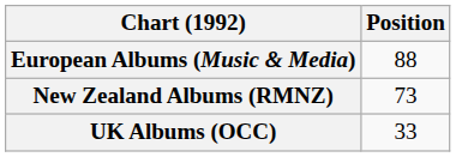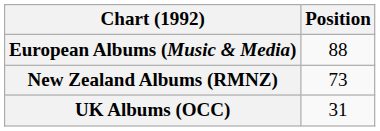 <table class="wikitable sortable plainrowheaders" style="text-align:center">
 <tr>
 <th scope="col">Chart (1992)</th>
 <th scope="col">Position</th>
 </tr>
 <tr>
 <th scope="row">European Albums (<em>Music & Media</em>)</th>
 <td>88</td>
 </tr>
 <tr>
 <th scope="row">New Zealand Albums (RMNZ)</th>
 <td>73</td>
 </tr>
 <tr>
 <th scope="row">UK Albums (OCC)</th>
-<td>33</td>
+<td>31</td>
 </tr>
 </table>
